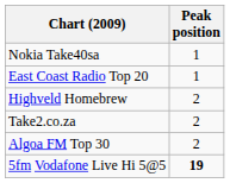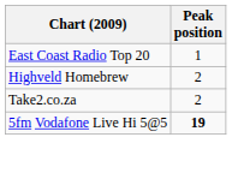 <table class="wikitable sortable">
 <tr>
 <th>Chart (2009)</th>
 <th>Peak<br>position</th>
-</tr>
-<tr>
-<td>Nokia Take40sa</td>
-<td style="text-align:center;">1</td>
 </tr>
 <tr>
 <td><a href='#'>East Coast Radio</a> Top 20</td>
 <td style="text-align:center;">1</td>
 </tr>
 <tr>
 <td><a href='#'>Highveld</a> Homebrew</td>
 <td style="text-align:center;">2</td>
 </tr>
 <tr>
 <td>Take2.co.za</td>
 <td style="text-align:center;">2</td>
 </tr>
 <tr>
-<td><a href='#'>Algoa FM</a> Top 30</td>
-<td style="text-align:center;">2</td>
-</tr>
-<tr>
 <td><a href='#'>5fm</a> <a href='#'>Vodafone</a> Live Hi 5@5</td>
 <td style="text-align:center;"><strong>19</strong></td>
 </tr>
 </table>
